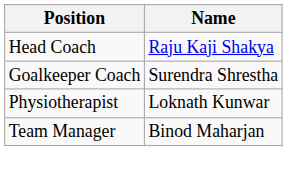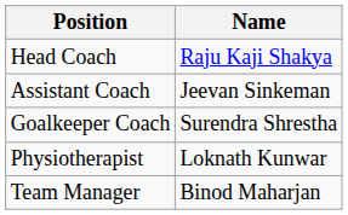 <table class="wikitable" margin-left:1em;float:center">
 <tr>
 <th>Position</th>
 <th>Name</th>
 </tr>
 <tr>
 <td>Head Coach</td>
 <td><a href='#'>Raju Kaji Shakya</a></td>
+</tr>
+<tr>
+<td>Assistant Coach</td>
+<td>Jeevan Sinkeman</td>
 </tr>
 <tr>
 <td>Goalkeeper Coach</td>
 <td>Surendra Shrestha</td>
 </tr>
 <tr>
 <td>Physiotherapist</td>
 <td>Loknath Kunwar</td>
 </tr>
 <tr>
 <td>Team Manager</td>
 <td>Binod Maharjan</td>
 </tr>
 </table>
